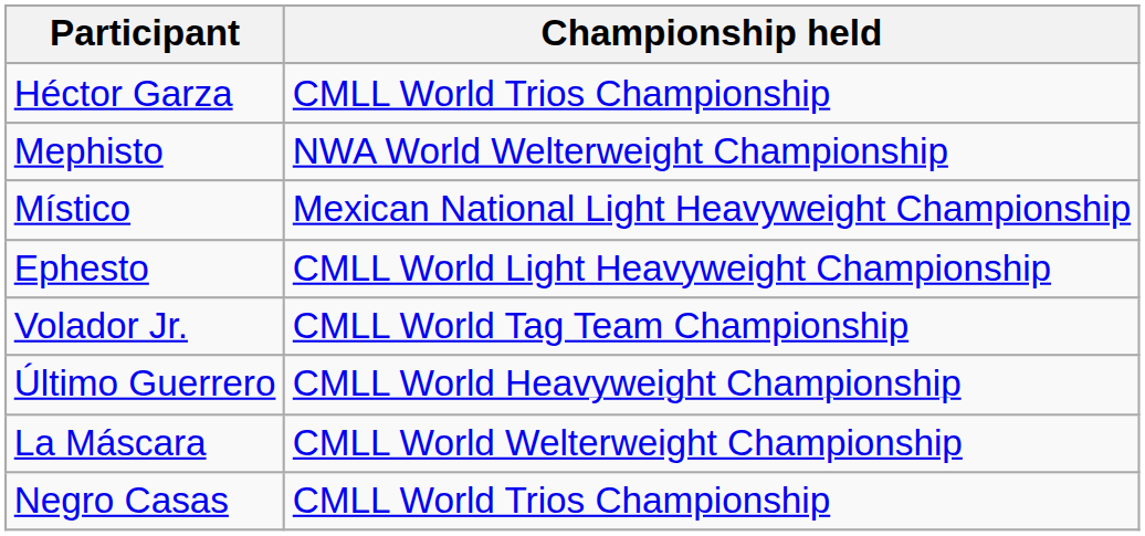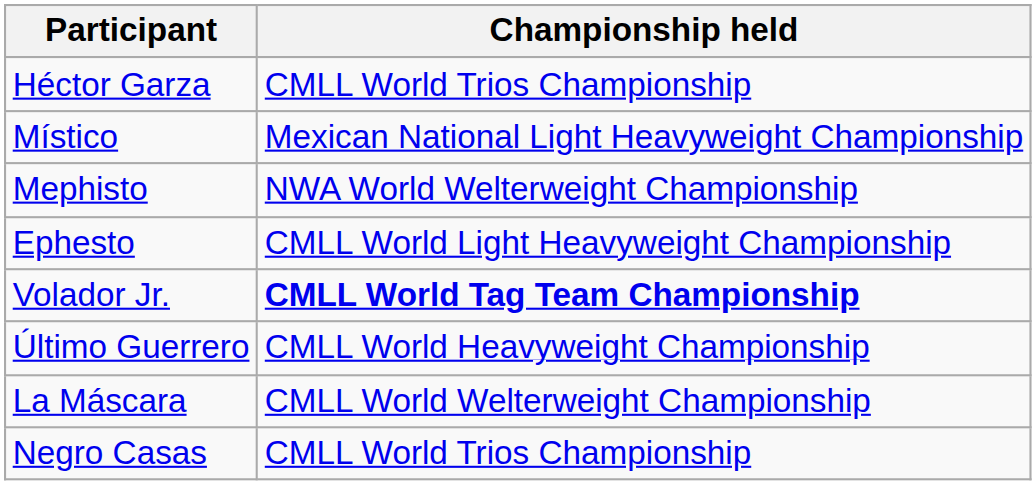 <table class="wikitable sortable">
 <tr>
 <th><strong>Participant</strong></th>
 <th><strong>Championship held</strong></th>
 </tr>
 <tr>
 <td><a href='#'>Héctor Garza</a></td>
 <td><a href='#'>CMLL World Trios Championship</a></td>
 </tr>
 <tr>
+<td><a href='#'>Místico</a></td>
+<td><a href='#'>Mexican National Light Heavyweight Championship</a></td>
+</tr>
+<tr>
 <td><a href='#'>Mephisto</a></td>
 <td><a href='#'>NWA World Welterweight Championship</a></td>
-</tr>
-<tr>
-<td><a href='#'>Místico</a></td>
-<td><a href='#'>Mexican National Light Heavyweight Championship</a></td>
 </tr>
 <tr>
 <td><a href='#'>Ephesto</a></td>
 <td><a href='#'>CMLL World Light Heavyweight Championship</a></td>
 </tr>
 <tr>
 <td><a href='#'>Volador Jr.</a></td>
-<td><a href='#'>CMLL World Tag Team Championship</a></td>
+<td><strong><a href='#'>CMLL World Tag Team Championship</a></strong></td>
 </tr>
 <tr>
 <td><a href='#'>Último Guerrero</a></td>
 <td><a href='#'>CMLL World Heavyweight Championship</a></td>
 </tr>
 <tr>
 <td><a href='#'>La Máscara</a></td>
 <td><a href='#'>CMLL World Welterweight Championship</a></td>
 </tr>
 <tr>
 <td><a href='#'>Negro Casas</a></td>
 <td><a href='#'>CMLL World Trios Championship</a></td>
 </tr>
 </table>
